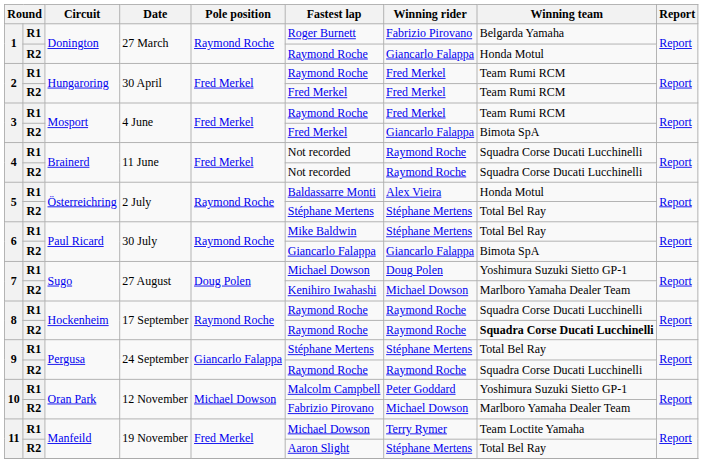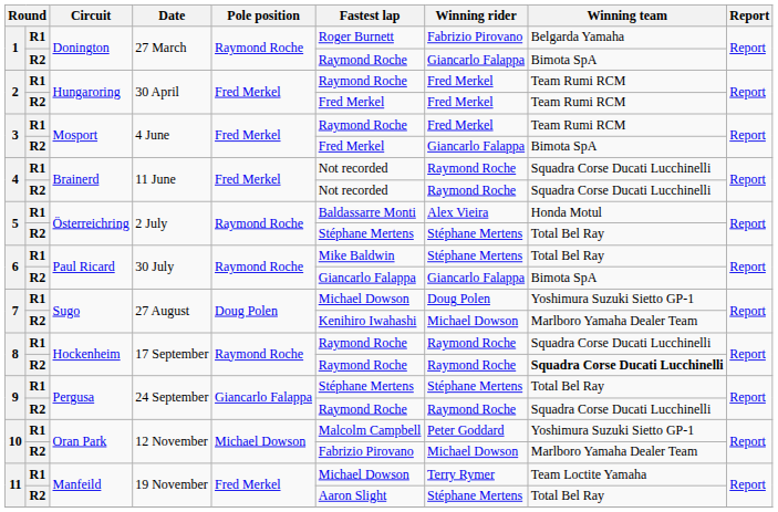 <table class="wikitable" style="font-size: 85%">
 <tr>
 <th colspan=2>Round</th>
 <th>Circuit</th>
 <th>Date</th>
 <th>Pole position</th>
 <th>Fastest lap</th>
 <th>Winning rider</th>
 <th>Winning team</th>
 <th>Report</th>
 </tr>
 <tr>
 <th rowspan=2>1</th>
 <th>R1</th>
 <td rowspan=2> <a href='#'>Donington</a></td>
 <td rowspan=2>27 March</td>
 <td rowspan=2> <a href='#'>Raymond Roche</a></td>
 <td> <a href='#'>Roger Burnett</a></td>
 <td> <a href='#'>Fabrizio Pirovano</a></td>
 <td>Belgarda Yamaha</td>
 <td rowspan=2><a href='#'>Report</a></td>
 </tr>
 <tr>
 <th>R2</th>
 <td> <a href='#'>Raymond Roche</a></td>
 <td> <a href='#'>Giancarlo Falappa</a></td>
-<td>Honda Motul</td>
+<td>Bimota SpA</td>
 </tr>
 <tr>
 <th rowspan=2>2</th>
 <th>R1</th>
 <td rowspan=2> <a href='#'>Hungaroring</a></td>
 <td rowspan=2>30 April</td>
 <td rowspan=2> <a href='#'>Fred Merkel</a></td>
 <td> <a href='#'>Raymond Roche</a></td>
 <td> <a href='#'>Fred Merkel</a></td>
 <td>Team Rumi RCM</td>
 <td rowspan=2><a href='#'>Report</a></td>
 </tr>
 <tr>
 <th>R2</th>
 <td> <a href='#'>Fred Merkel</a></td>
 <td> <a href='#'>Fred Merkel</a></td>
 <td>Team Rumi RCM</td>
 </tr>
 <tr>
 <th rowspan=2>3</th>
 <th>R1</th>
 <td rowspan=2> <a href='#'>Mosport</a></td>
 <td rowspan=2>4 June</td>
 <td rowspan=2> <a href='#'>Fred Merkel</a></td>
 <td> <a href='#'>Raymond Roche</a></td>
 <td> <a href='#'>Fred Merkel</a></td>
 <td>Team Rumi RCM</td>
 <td rowspan=2><a href='#'>Report</a></td>
 </tr>
 <tr>
 <th>R2</th>
 <td> <a href='#'>Fred Merkel</a></td>
 <td> <a href='#'>Giancarlo Falappa</a></td>
 <td>Bimota SpA</td>
 </tr>
 <tr>
 <th rowspan=2>4</th>
 <th>R1</th>
 <td rowspan=2> <a href='#'>Brainerd</a></td>
 <td rowspan=2>11 June</td>
 <td rowspan=2> <a href='#'>Fred Merkel</a></td>
 <td>Not recorded</td>
 <td> <a href='#'>Raymond Roche</a></td>
 <td>Squadra Corse Ducati Lucchinelli</td>
 <td rowspan=2><a href='#'>Report</a></td>
 </tr>
 <tr>
 <th>R2</th>
 <td>Not recorded</td>
 <td> <a href='#'>Raymond Roche</a></td>
 <td>Squadra Corse Ducati Lucchinelli</td>
 </tr>
 <tr>
 <th rowspan=2>5</th>
 <th>R1</th>
 <td rowspan=2> <a href='#'>Österreichring</a></td>
 <td rowspan=2>2 July</td>
 <td rowspan=2> <a href='#'>Raymond Roche</a></td>
 <td> <a href='#'>Baldassarre Monti</a></td>
 <td> <a href='#'>Alex Vieira</a></td>
 <td>Honda Motul</td>
 <td rowspan=2><a href='#'>Report</a></td>
 </tr>
 <tr>
 <th>R2</th>
 <td> <a href='#'>Stéphane Mertens</a></td>
 <td> <a href='#'>Stéphane Mertens</a></td>
 <td>Total Bel Ray</td>
 </tr>
 <tr>
 <th rowspan=2>6</th>
 <th>R1</th>
 <td rowspan=2> <a href='#'>Paul Ricard</a></td>
 <td rowspan=2>30 July</td>
 <td rowspan=2> <a href='#'>Raymond Roche</a></td>
 <td> <a href='#'>Mike Baldwin</a></td>
 <td> <a href='#'>Stéphane Mertens</a></td>
 <td>Total Bel Ray</td>
 <td rowspan=2><a href='#'>Report</a></td>
 </tr>
 <tr>
 <th>R2</th>
 <td> <a href='#'>Giancarlo Falappa</a></td>
 <td> <a href='#'>Giancarlo Falappa</a></td>
 <td>Bimota SpA</td>
 </tr>
 <tr>
 <th rowspan=2>7</th>
 <th>R1</th>
 <td rowspan=2> <a href='#'>Sugo</a></td>
 <td rowspan=2>27 August</td>
 <td rowspan=2> <a href='#'>Doug Polen</a></td>
 <td> <a href='#'>Michael Dowson</a></td>
 <td> <a href='#'>Doug Polen</a></td>
 <td>Yoshimura Suzuki Sietto GP-1</td>
 <td rowspan=2><a href='#'>Report</a></td>
 </tr>
 <tr>
 <th>R2</th>
 <td> <a href='#'>Kenihiro Iwahashi</a></td>
 <td> <a href='#'>Michael Dowson</a></td>
 <td>Marlboro Yamaha Dealer Team</td>
 </tr>
 <tr>
 <th rowspan=2>8</th>
 <th>R1</th>
 <td rowspan=2> <a href='#'>Hockenheim</a></td>
 <td rowspan=2>17 September</td>
 <td rowspan=2> <a href='#'>Raymond Roche</a></td>
 <td> <a href='#'>Raymond Roche</a></td>
 <td> <a href='#'>Raymond Roche</a></td>
 <td>Squadra Corse Ducati Lucchinelli</td>
 <td rowspan=2><a href='#'>Report</a></td>
 </tr>
 <tr>
 <th>R2</th>
 <td> <a href='#'>Raymond Roche</a></td>
 <td> <a href='#'>Raymond Roche</a></td>
 <td><strong>Squadra Corse Ducati Lucchinelli</strong></td>
 </tr>
 <tr>
 <th rowspan=2>9</th>
 <th>R1</th>
 <td rowspan=2> <a href='#'>Pergusa</a></td>
 <td rowspan=2>24 September</td>
 <td rowspan=2> <a href='#'>Giancarlo Falappa</a></td>
 <td> <a href='#'>Stéphane Mertens</a></td>
 <td> <a href='#'>Stéphane Mertens</a></td>
 <td>Total Bel Ray</td>
 <td rowspan=2><a href='#'>Report</a></td>
 </tr>
 <tr>
 <th>R2</th>
 <td> <a href='#'>Raymond Roche</a></td>
 <td> <a href='#'>Raymond Roche</a></td>
 <td>Squadra Corse Ducati Lucchinelli</td>
 </tr>
 <tr>
 <th rowspan=2>10</th>
 <th>R1</th>
 <td rowspan=2> <a href='#'>Oran Park</a></td>
 <td rowspan=2>12 November</td>
 <td rowspan=2> <a href='#'>Michael Dowson</a></td>
 <td> <a href='#'>Malcolm Campbell</a></td>
 <td> <a href='#'>Peter Goddard</a></td>
 <td>Yoshimura Suzuki Sietto GP-1</td>
 <td rowspan=2><a href='#'>Report</a></td>
 </tr>
 <tr>
 <th>R2</th>
 <td> <a href='#'>Fabrizio Pirovano</a></td>
 <td> <a href='#'>Michael Dowson</a></td>
 <td>Marlboro Yamaha Dealer Team</td>
 </tr>
 <tr>
 <th rowspan=2>11</th>
 <th>R1</th>
 <td rowspan=2> <a href='#'>Manfeild</a></td>
 <td rowspan=2>19 November</td>
 <td rowspan=2> <a href='#'>Fred Merkel</a></td>
 <td> <a href='#'>Michael Dowson</a></td>
 <td> <a href='#'>Terry Rymer</a></td>
 <td>Team Loctite Yamaha</td>
 <td rowspan=2><a href='#'>Report</a></td>
 </tr>
 <tr>
 <th>R2</th>
 <td> <a href='#'>Aaron Slight</a></td>
 <td> <a href='#'>Stéphane Mertens</a></td>
 <td>Total Bel Ray</td>
 </tr>
 <tr>
 </tr>
 </table>
